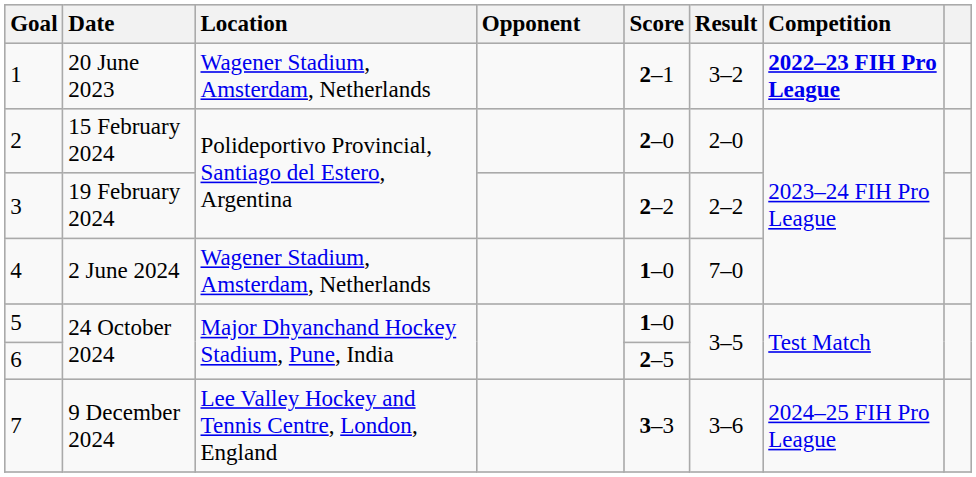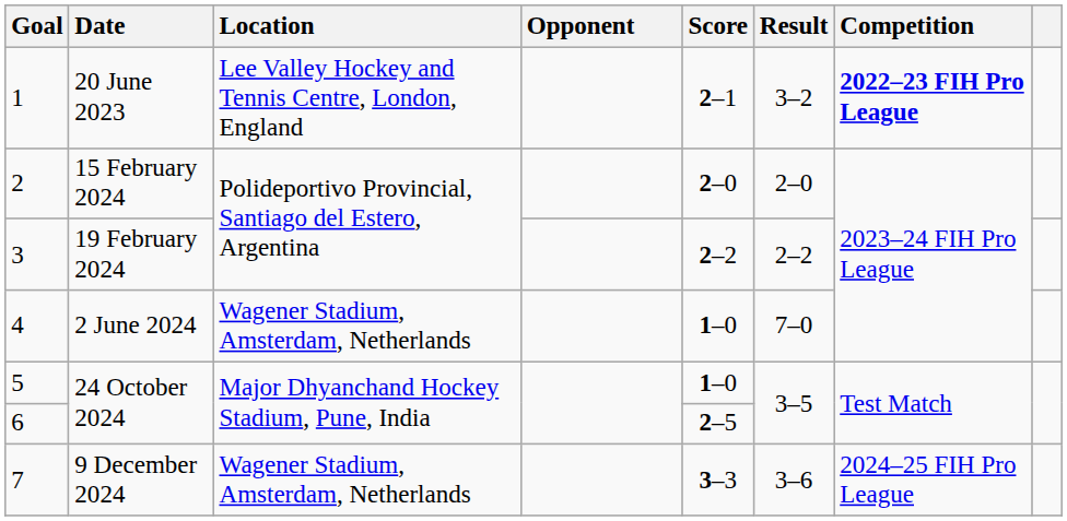 <table class="wikitable sortable" style="font-size:90%" width=97%>
 <tr>
 <th style="width: 25px; text-align: left">Goal</th>
 <th style="width: 100px; text-align: left">Date</th>
 <th style="width: 300px; text-align: left">Location</th>
 <th style="width: 120px; text-align: left">Opponent</th>
 <th style="width: 30px; text-align: left">Score</th>
 <th style="width: 30px; text-align: left">Result</th>
 <th style="width: 150px; text-align: left">Competition</th>
 <th style="width: 25px; text-align: left"></th>
 </tr>
 <tr>
 <td>1</td>
 <td>20 June 2023</td>
-<td><a href='#'>Wagener Stadium</a>, <a href='#'>Amsterdam</a>, Netherlands</td>
+<td><a href='#'>Lee Valley Hockey and Tennis Centre</a>, <a href='#'>London</a>, England</td>
 <td></td>
 <td align="center"><strong>2</strong>–1</td>
 <td align="center">3–2</td>
 <td><strong><a href='#'>2022–23 FIH Pro League</a></strong></td>
 <td></td>
 </tr>
 <tr>
 <td>2</td>
 <td>15 February 2024</td>
 <td rowspan=2>Polideportivo Provincial, <a href='#'>Santiago del Estero</a>, Argentina</td>
 <td></td>
 <td align="center"><strong>2</strong>–0</td>
 <td align="center">2–0</td>
 <td rowspan=3><a href='#'>2023–24 FIH Pro League</a></td>
 <td></td>
 </tr>
 <tr>
 <td>3</td>
 <td>19 February 2024</td>
 <td></td>
 <td align="center"><strong>2</strong>–2</td>
 <td align="center">2–2</td>
 <td></td>
 </tr>
 <tr>
 <td>4</td>
 <td>2 June 2024</td>
 <td><a href='#'>Wagener Stadium</a>, <a href='#'>Amsterdam</a>, Netherlands</td>
 <td></td>
 <td align="center"><strong>1</strong>–0</td>
 <td align="center">7–0</td>
 <td></td>
 </tr>
 <tr>
 <td>5</td>
 <td rowspan=2>24 October 2024</td>
 <td rowspan=2><a href='#'>Major Dhyanchand Hockey Stadium</a>, <a href='#'>Pune</a>, India</td>
 <td rowspan=2></td>
 <td align="center"><strong>1</strong>–0</td>
 <td rowspan=2; align="center">3–5</td>
 <td rowspan=2><a href='#'>Test Match</a></td>
 <td rowspan=2></td>
 </tr>
 <tr>
 <td>6</td>
 <td align="center"><strong>2</strong>–5</td>
 </tr>
 <tr>
 <td>7</td>
 <td>9 December 2024</td>
-<td><a href='#'>Lee Valley Hockey and Tennis Centre</a>, <a href='#'>London</a>, England</td>
+<td><a href='#'>Wagener Stadium</a>, <a href='#'>Amsterdam</a>, Netherlands</td>
 <td></td>
 <td align="center"><strong>3</strong>–3</td>
 <td align="center">3–6</td>
 <td><a href='#'>2024–25 FIH Pro League</a></td>
 <td></td>
 </tr>
 </table>
